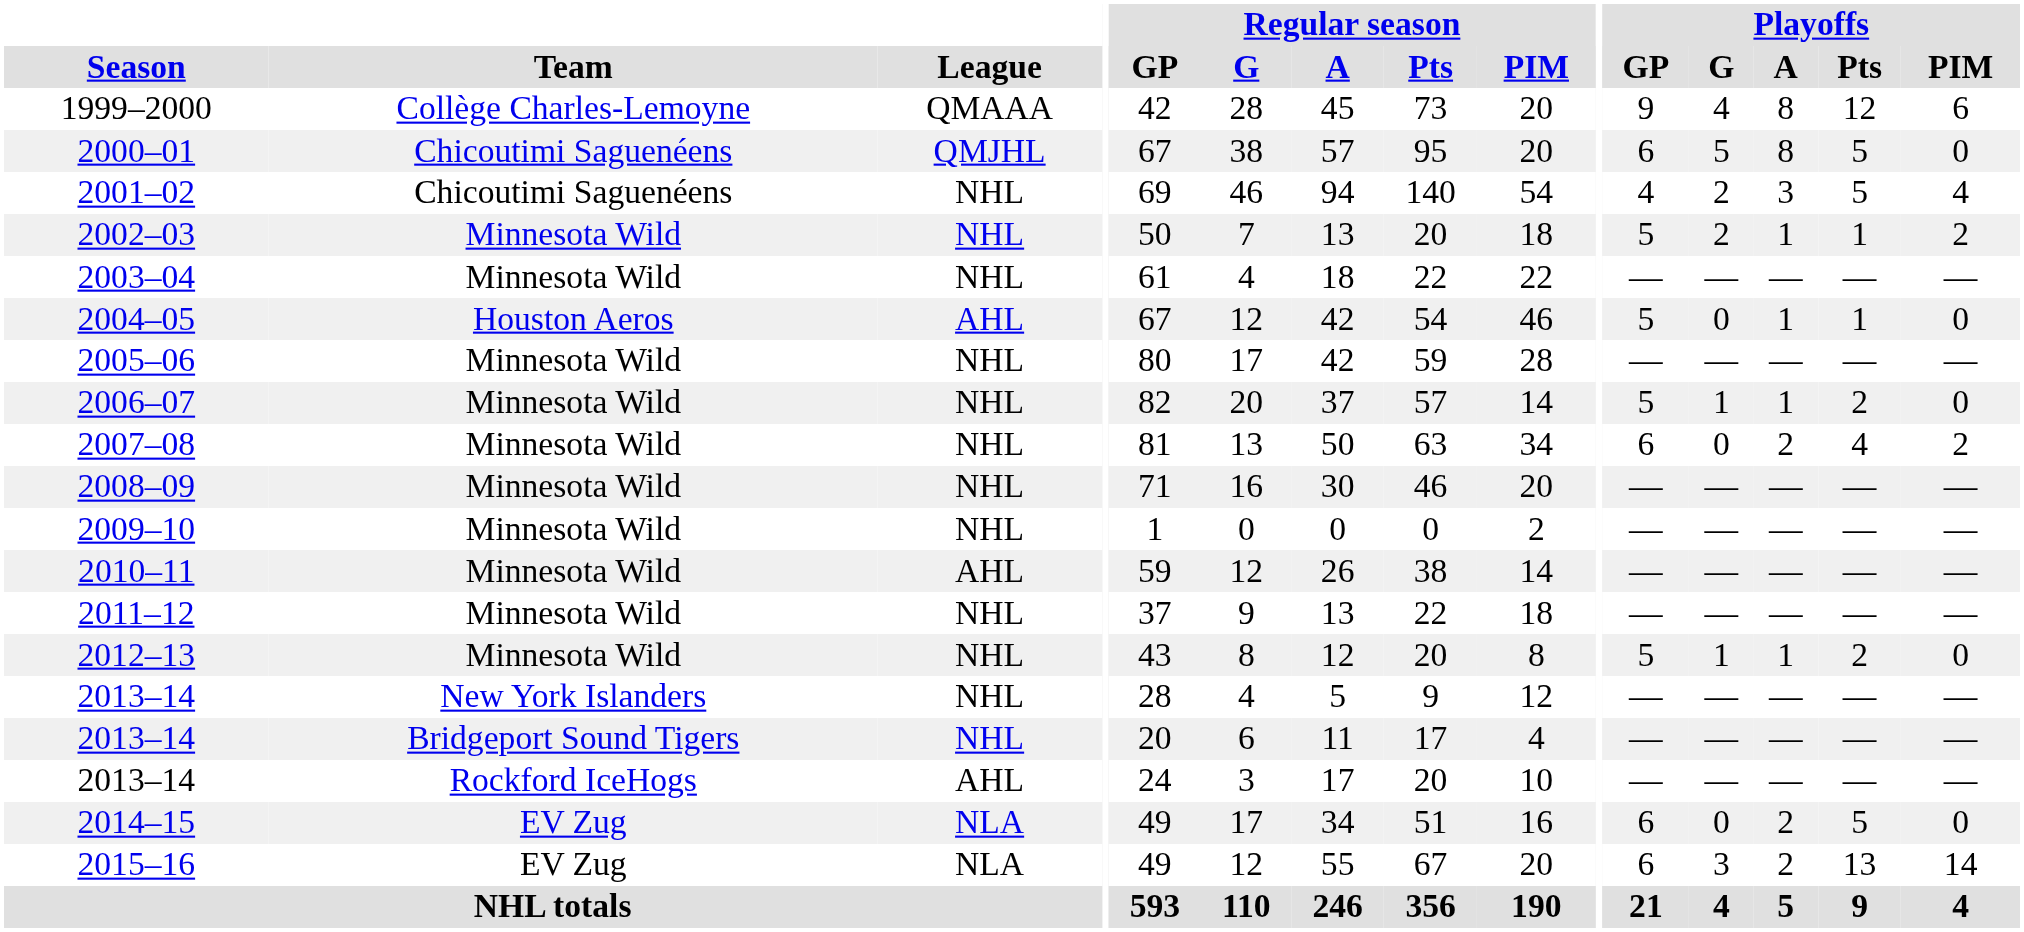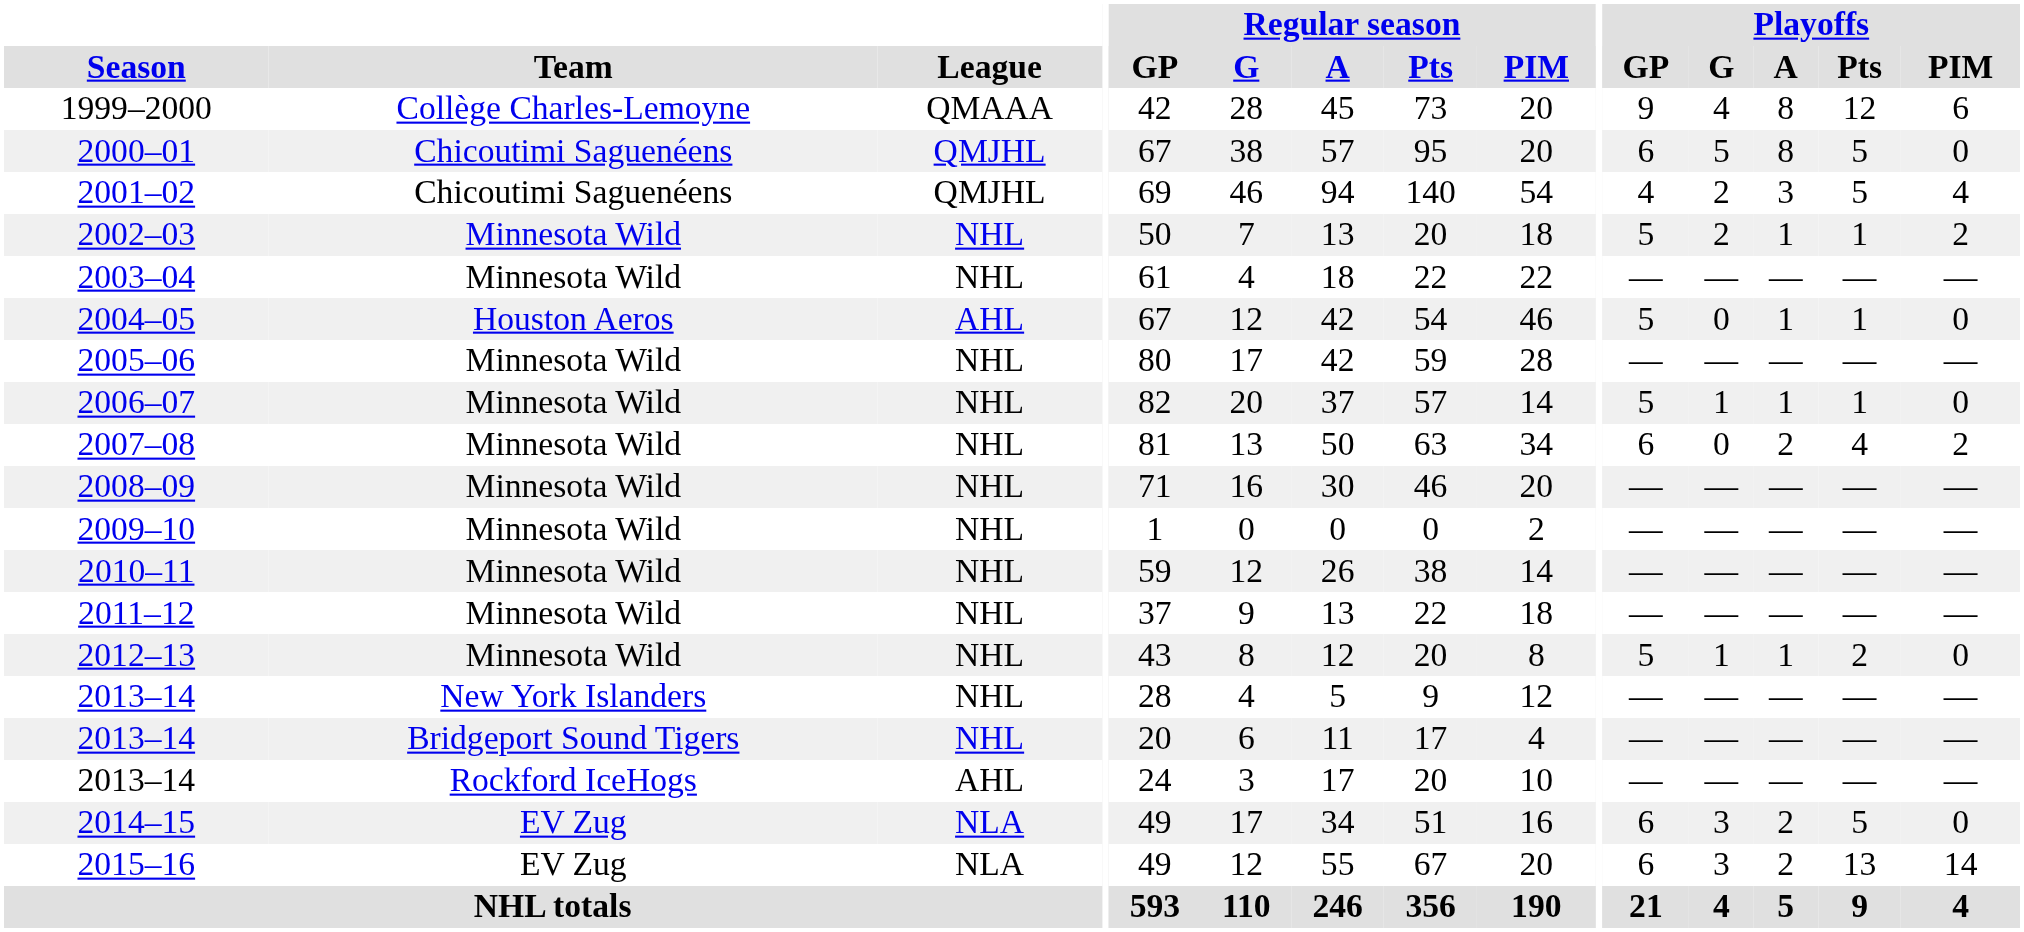 <table border="0" cellpadding="1" cellspacing="0" style="text-align:center; width:60em">
 <tr bgcolor="#e0e0e0">
 <th colspan="3" bgcolor="#ffffff"></th>
 <th rowspan="99" bgcolor="#ffffff"></th>
 <th colspan="5"><a href='#'>Regular season</a></th>
 <th rowspan="99" bgcolor="#ffffff"></th>
 <th colspan="5"><a href='#'>Playoffs</a></th>
 </tr>
 <tr bgcolor="#e0e0e0">
 <th><a href='#'>Season</a></th>
 <th>Team</th>
 <th>League</th>
 <th>GP</th>
 <th><a href='#'>G</a></th>
 <th><a href='#'>A</a></th>
 <th><a href='#'>Pts</a></th>
 <th><a href='#'>PIM</a></th>
 <th>GP</th>
 <th>G</th>
 <th>A</th>
 <th>Pts</th>
 <th>PIM</th>
 </tr>
 <tr>
 <td>1999–2000</td>
 <td><a href='#'>Collège Charles-Lemoyne</a></td>
 <td>QMAAA</td>
 <td>42</td>
 <td>28</td>
 <td>45</td>
 <td>73</td>
 <td>20</td>
 <td>9</td>
 <td>4</td>
 <td>8</td>
 <td>12</td>
 <td>6</td>
 </tr>
 <tr bgcolor="#f0f0f0">
 <td><a href='#'>2000–01</a></td>
 <td><a href='#'>Chicoutimi Saguenéens</a></td>
 <td><a href='#'>QMJHL</a></td>
 <td>67</td>
 <td>38</td>
 <td>57</td>
 <td>95</td>
 <td>20</td>
 <td>6</td>
 <td>5</td>
 <td>8</td>
 <td>5</td>
 <td>0</td>
 </tr>
 <tr>
 <td><a href='#'>2001–02</a></td>
 <td>Chicoutimi Saguenéens</td>
-<td>NHL</td>
+<td>QMJHL</td>
 <td>69</td>
 <td>46</td>
 <td>94</td>
 <td>140</td>
 <td>54</td>
 <td>4</td>
 <td>2</td>
 <td>3</td>
 <td>5</td>
 <td>4</td>
 </tr>
 <tr bgcolor="#f0f0f0">
 <td><a href='#'>2002–03</a></td>
 <td><a href='#'>Minnesota Wild</a></td>
 <td><a href='#'>NHL</a></td>
 <td>50</td>
 <td>7</td>
 <td>13</td>
 <td>20</td>
 <td>18</td>
 <td>5</td>
 <td>2</td>
 <td>1</td>
 <td>1</td>
 <td>2</td>
 </tr>
 <tr>
 <td><a href='#'>2003–04</a></td>
 <td>Minnesota Wild</td>
 <td>NHL</td>
 <td>61</td>
 <td>4</td>
 <td>18</td>
 <td>22</td>
 <td>22</td>
 <td>—</td>
 <td>—</td>
 <td>—</td>
 <td>—</td>
 <td>—</td>
 </tr>
 <tr bgcolor="#f0f0f0">
 <td><a href='#'>2004–05</a></td>
 <td><a href='#'>Houston Aeros</a></td>
 <td><a href='#'>AHL</a></td>
 <td>67</td>
 <td>12</td>
 <td>42</td>
 <td>54</td>
 <td>46</td>
 <td>5</td>
 <td>0</td>
 <td>1</td>
 <td>1</td>
 <td>0</td>
 </tr>
 <tr>
 <td><a href='#'>2005–06</a></td>
 <td>Minnesota Wild</td>
 <td>NHL</td>
 <td>80</td>
 <td>17</td>
 <td>42</td>
 <td>59</td>
 <td>28</td>
 <td>—</td>
 <td>—</td>
 <td>—</td>
 <td>—</td>
 <td>—</td>
 </tr>
 <tr bgcolor="#f0f0f0">
 <td><a href='#'>2006–07</a></td>
 <td>Minnesota Wild</td>
 <td>NHL</td>
 <td>82</td>
 <td>20</td>
 <td>37</td>
 <td>57</td>
 <td>14</td>
 <td>5</td>
 <td>1</td>
 <td>1</td>
-<td>2</td>
+<td>1</td>
 <td>0</td>
 </tr>
 <tr>
 <td><a href='#'>2007–08</a></td>
 <td>Minnesota Wild</td>
 <td>NHL</td>
 <td>81</td>
 <td>13</td>
 <td>50</td>
 <td>63</td>
 <td>34</td>
 <td>6</td>
 <td>0</td>
 <td>2</td>
 <td>4</td>
 <td>2</td>
 </tr>
 <tr bgcolor="#f0f0f0">
 <td><a href='#'>2008–09</a></td>
 <td>Minnesota Wild</td>
 <td>NHL</td>
 <td>71</td>
 <td>16</td>
 <td>30</td>
 <td>46</td>
 <td>20</td>
 <td>—</td>
 <td>—</td>
 <td>—</td>
 <td>—</td>
 <td>—</td>
 </tr>
 <tr>
 <td><a href='#'>2009–10</a></td>
 <td>Minnesota Wild</td>
 <td>NHL</td>
 <td>1</td>
 <td>0</td>
 <td>0</td>
 <td>0</td>
 <td>2</td>
 <td>—</td>
 <td>—</td>
 <td>—</td>
 <td>—</td>
 <td>—</td>
 </tr>
 <tr bgcolor="#f0f0f0">
 <td><a href='#'>2010–11</a></td>
 <td>Minnesota Wild</td>
-<td>AHL</td>
+<td>NHL</td>
 <td>59</td>
 <td>12</td>
 <td>26</td>
 <td>38</td>
 <td>14</td>
 <td>—</td>
 <td>—</td>
 <td>—</td>
 <td>—</td>
 <td>—</td>
 </tr>
 <tr>
 <td><a href='#'>2011–12</a></td>
 <td>Minnesota Wild</td>
 <td>NHL</td>
 <td>37</td>
 <td>9</td>
 <td>13</td>
 <td>22</td>
 <td>18</td>
 <td>—</td>
 <td>—</td>
 <td>—</td>
 <td>—</td>
 <td>—</td>
 </tr>
 <tr bgcolor="#f0f0f0">
 <td><a href='#'>2012–13</a></td>
 <td>Minnesota Wild</td>
 <td>NHL</td>
 <td>43</td>
 <td>8</td>
 <td>12</td>
 <td>20</td>
 <td>8</td>
 <td>5</td>
 <td>1</td>
 <td>1</td>
 <td>2</td>
 <td>0</td>
 </tr>
 <tr>
 <td><a href='#'>2013–14</a></td>
 <td><a href='#'>New York Islanders</a></td>
 <td>NHL</td>
 <td>28</td>
 <td>4</td>
 <td>5</td>
 <td>9</td>
 <td>12</td>
 <td>—</td>
 <td>—</td>
 <td>—</td>
 <td>—</td>
 <td>—</td>
 </tr>
 <tr bgcolor="#f0f0f0">
 <td><a href='#'>2013–14</a></td>
 <td><a href='#'>Bridgeport Sound Tigers</a></td>
 <td><a href='#'>NHL</a></td>
 <td>20</td>
 <td>6</td>
 <td>11</td>
 <td>17</td>
 <td>4</td>
 <td>—</td>
 <td>—</td>
 <td>—</td>
 <td>—</td>
 <td>—</td>
 </tr>
 <tr>
 <td>2013–14</td>
 <td><a href='#'>Rockford IceHogs</a></td>
 <td>AHL</td>
 <td>24</td>
 <td>3</td>
 <td>17</td>
 <td>20</td>
 <td>10</td>
 <td>—</td>
 <td>—</td>
 <td>—</td>
 <td>—</td>
 <td>—</td>
 </tr>
 <tr bgcolor="#f0f0f0">
 <td><a href='#'>2014–15</a></td>
 <td><a href='#'>EV Zug</a></td>
 <td><a href='#'>NLA</a></td>
 <td>49</td>
 <td>17</td>
 <td>34</td>
 <td>51</td>
 <td>16</td>
 <td>6</td>
-<td>0</td>
+<td>3</td>
 <td>2</td>
 <td>5</td>
 <td>0</td>
 </tr>
 <tr>
 <td><a href='#'>2015–16</a></td>
 <td>EV Zug</td>
 <td>NLA</td>
 <td>49</td>
 <td>12</td>
 <td>55</td>
 <td>67</td>
 <td>20</td>
 <td>6</td>
 <td>3</td>
 <td>2</td>
 <td>13</td>
 <td>14</td>
 </tr>
 <tr bgcolor="#e0e0e0">
 <th colspan="3">NHL totals</th>
 <th>593</th>
 <th>110</th>
 <th>246</th>
 <th>356</th>
 <th>190</th>
 <th>21</th>
 <th>4</th>
 <th>5</th>
 <th>9</th>
 <th>4</th>
 </tr>
 </table>
